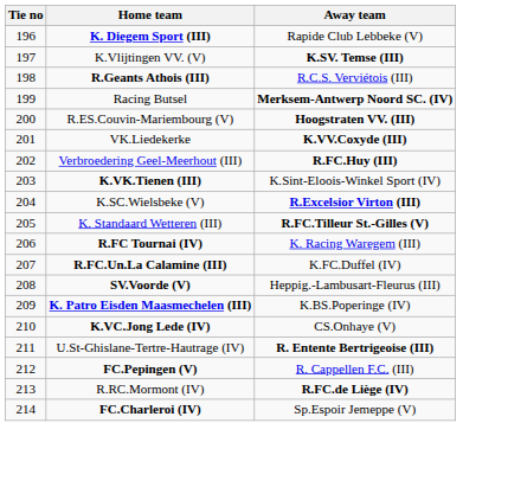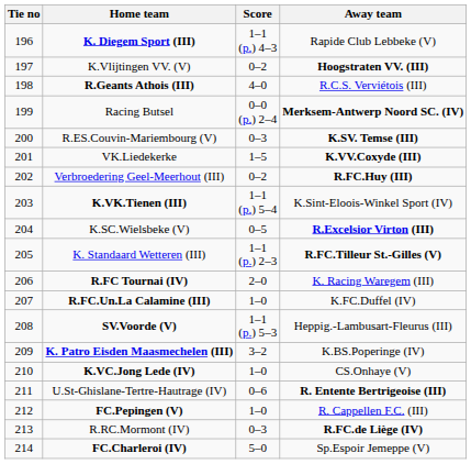 <table class="wikitable" style="text-align: center">
 <tr>
 <th>Tie no</th>
 <th>Home team</th>
+<th>Score</th>
 <th>Away team</th>
 </tr>
 <tr>
 <td>196</td>
 <td><strong><a href='#'>K. Diegem Sport</a> (III)</strong></td>
+<td>1–1<br>(<a href='#'>p.</a>) 4–3</td>
 <td>Rapide Club Lebbeke (V)</td>
 </tr>
 <tr>
 <td>197</td>
 <td>K.Vlijtingen VV. (V)</td>
-<td><strong>K.SV. Temse (III)</strong></td>
+<td>0–2</td>
+<td><strong>Hoogstraten VV. (III)</strong></td>
 </tr>
 <tr>
 <td>198</td>
 <td><strong>R.Geants Athois (III)</strong></td>
+<td>4–0</td>
 <td><a href='#'>R.C.S. Verviétois</a> (III)</td>
 </tr>
 <tr>
 <td>199</td>
 <td>Racing Butsel</td>
+<td>0–0<br>(<a href='#'>p.</a>) 2–4</td>
 <td><strong>Merksem-Antwerp Noord SC. (IV)</strong></td>
 </tr>
 <tr>
 <td>200</td>
 <td>R.ES.Couvin-Mariembourg (V)</td>
-<td><strong>Hoogstraten VV. (III)</strong></td>
+<td>0–3</td>
+<td><strong>K.SV. Temse (III)</strong></td>
 </tr>
 <tr>
 <td>201</td>
 <td>VK.Liedekerke</td>
+<td>1–5</td>
 <td><strong>K.VV.Coxyde (III)</strong></td>
 </tr>
 <tr>
 <td>202</td>
 <td><a href='#'>Verbroedering Geel-Meerhout</a> (III)</td>
+<td>0–2</td>
 <td><strong>R.FC.Huy (III)</strong></td>
 </tr>
 <tr>
 <td>203</td>
 <td><strong>K.VK.Tienen (III)</strong></td>
+<td>1–1<br>(<a href='#'>p.</a>) 5–4</td>
 <td>K.Sint-Eloois-Winkel Sport (IV)</td>
 </tr>
 <tr>
 <td>204</td>
 <td>K.SC.Wielsbeke (V)</td>
+<td>0–5</td>
 <td><strong><a href='#'>R.Excelsior Virton</a> (III)</strong></td>
 </tr>
 <tr>
 <td>205</td>
 <td><a href='#'>K. Standaard Wetteren</a> (III)</td>
+<td>1–1<br>(<a href='#'>p.</a>) 2–3</td>
 <td><strong>R.FC.Tilleur St.-Gilles (V)</strong></td>
 </tr>
 <tr>
 <td>206</td>
 <td><strong>R.FC Tournai (IV)</strong></td>
+<td>2–0</td>
 <td><a href='#'>K. Racing Waregem</a> (III)</td>
 </tr>
 <tr>
 <td>207</td>
 <td><strong>R.FC.Un.La Calamine (III)</strong></td>
+<td>1–0</td>
 <td>K.FC.Duffel (IV)</td>
 </tr>
 <tr>
 <td>208</td>
 <td><strong>SV.Voorde (V)</strong></td>
+<td>1–1<br>(<a href='#'>p.</a>) 5–3</td>
 <td>Heppig.-Lambusart-Fleurus (III)</td>
 </tr>
 <tr>
 <td>209</td>
 <td><strong><a href='#'>K. Patro Eisden Maasmechelen</a> (III)</strong></td>
+<td>3–2</td>
 <td>K.BS.Poperinge (IV)</td>
 </tr>
 <tr>
 <td>210</td>
 <td><strong>K.VC.Jong Lede (IV)</strong></td>
+<td>1–0</td>
 <td>CS.Onhaye (V)</td>
 </tr>
 <tr>
 <td>211</td>
 <td>U.St-Ghislane-Tertre-Hautrage (IV)</td>
+<td>0–6</td>
 <td><strong>R. Entente Bertrigeoise (III)</strong></td>
 </tr>
 <tr>
 <td>212</td>
 <td><strong>FC.Pepingen (V)</strong></td>
+<td>1–0</td>
 <td><a href='#'>R. Cappellen F.C.</a> (III)</td>
 </tr>
 <tr>
 <td>213</td>
 <td>R.RC.Mormont (IV)</td>
+<td>0–3</td>
 <td><strong>R.FC.de Liège (IV)</strong></td>
 </tr>
 <tr>
 <td>214</td>
 <td><strong>FC.Charleroi (IV)</strong></td>
+<td>5–0</td>
 <td>Sp.Espoir Jemeppe (V)</td>
 </tr>
 </table>
